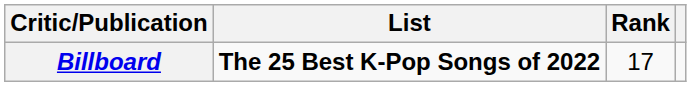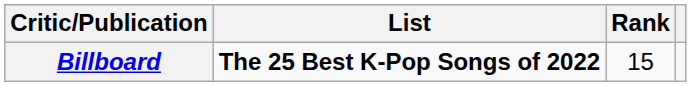 <table class="wikitable plainrowheaders">
 <tr>
 <th scope="col">Critic/Publication</th>
 <th scope="col">List</th>
 <th scope="col">Rank</th>
 <th scope="col"></th>
 </tr>
 <tr>
 <th scope="row"><em><a href='#'>Billboard</a></em></th>
 <td><strong>The 25 Best K-Pop Songs of 2022</strong></td>
-<td align="center">17</td>
+<td align="center">15</td>
 <td align="center"></td>
 </tr>
 </table>
